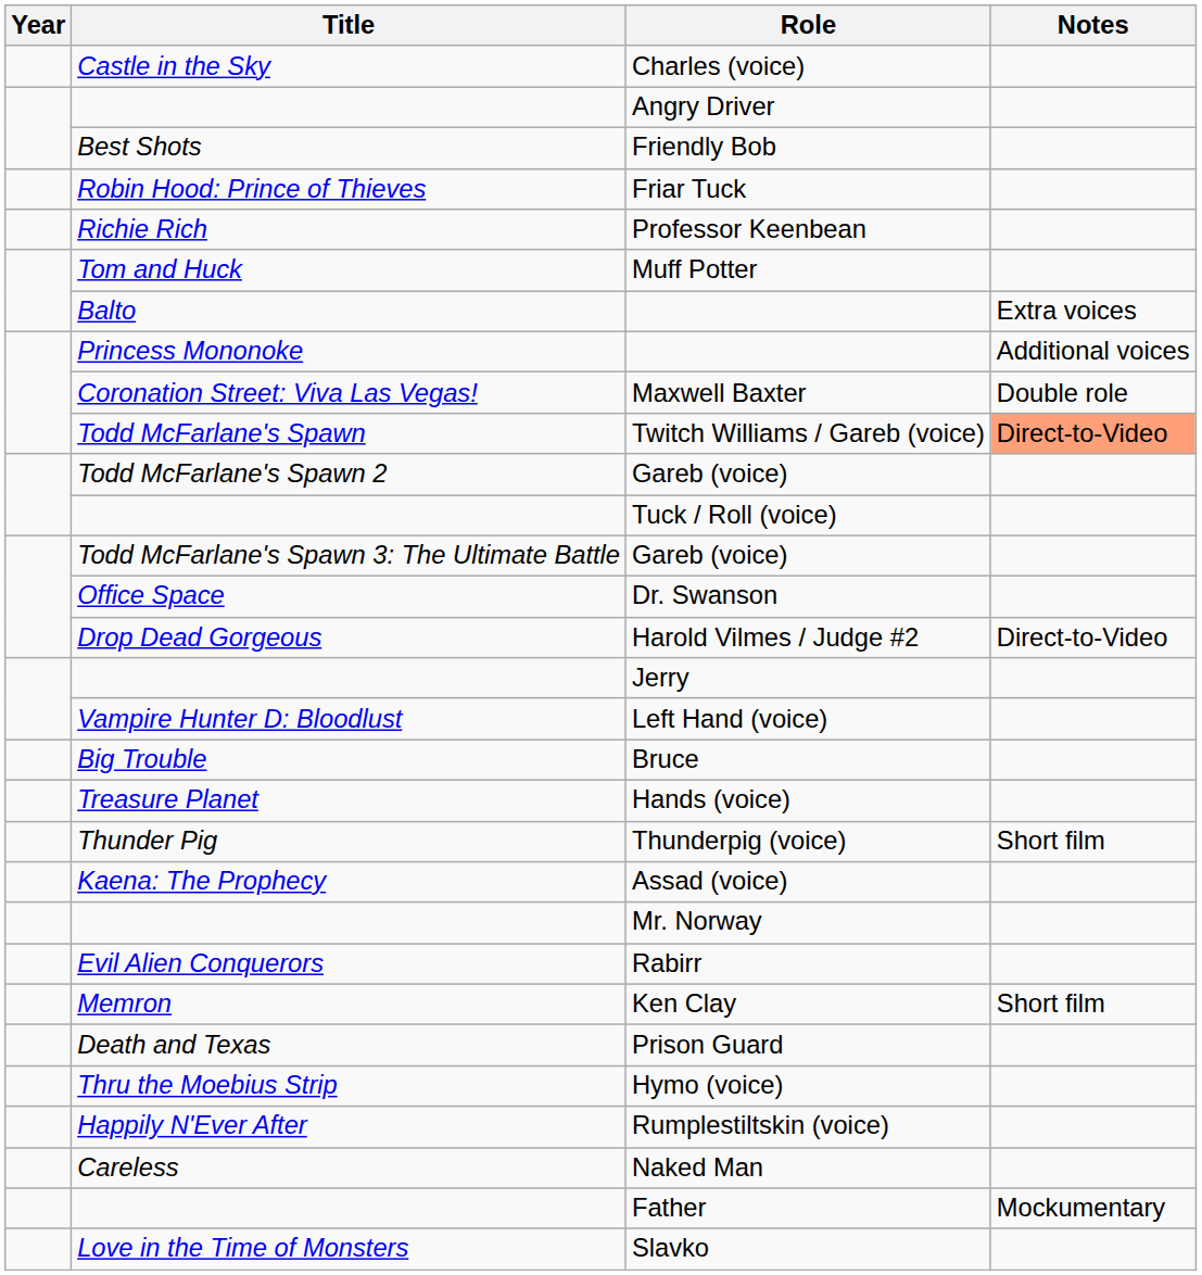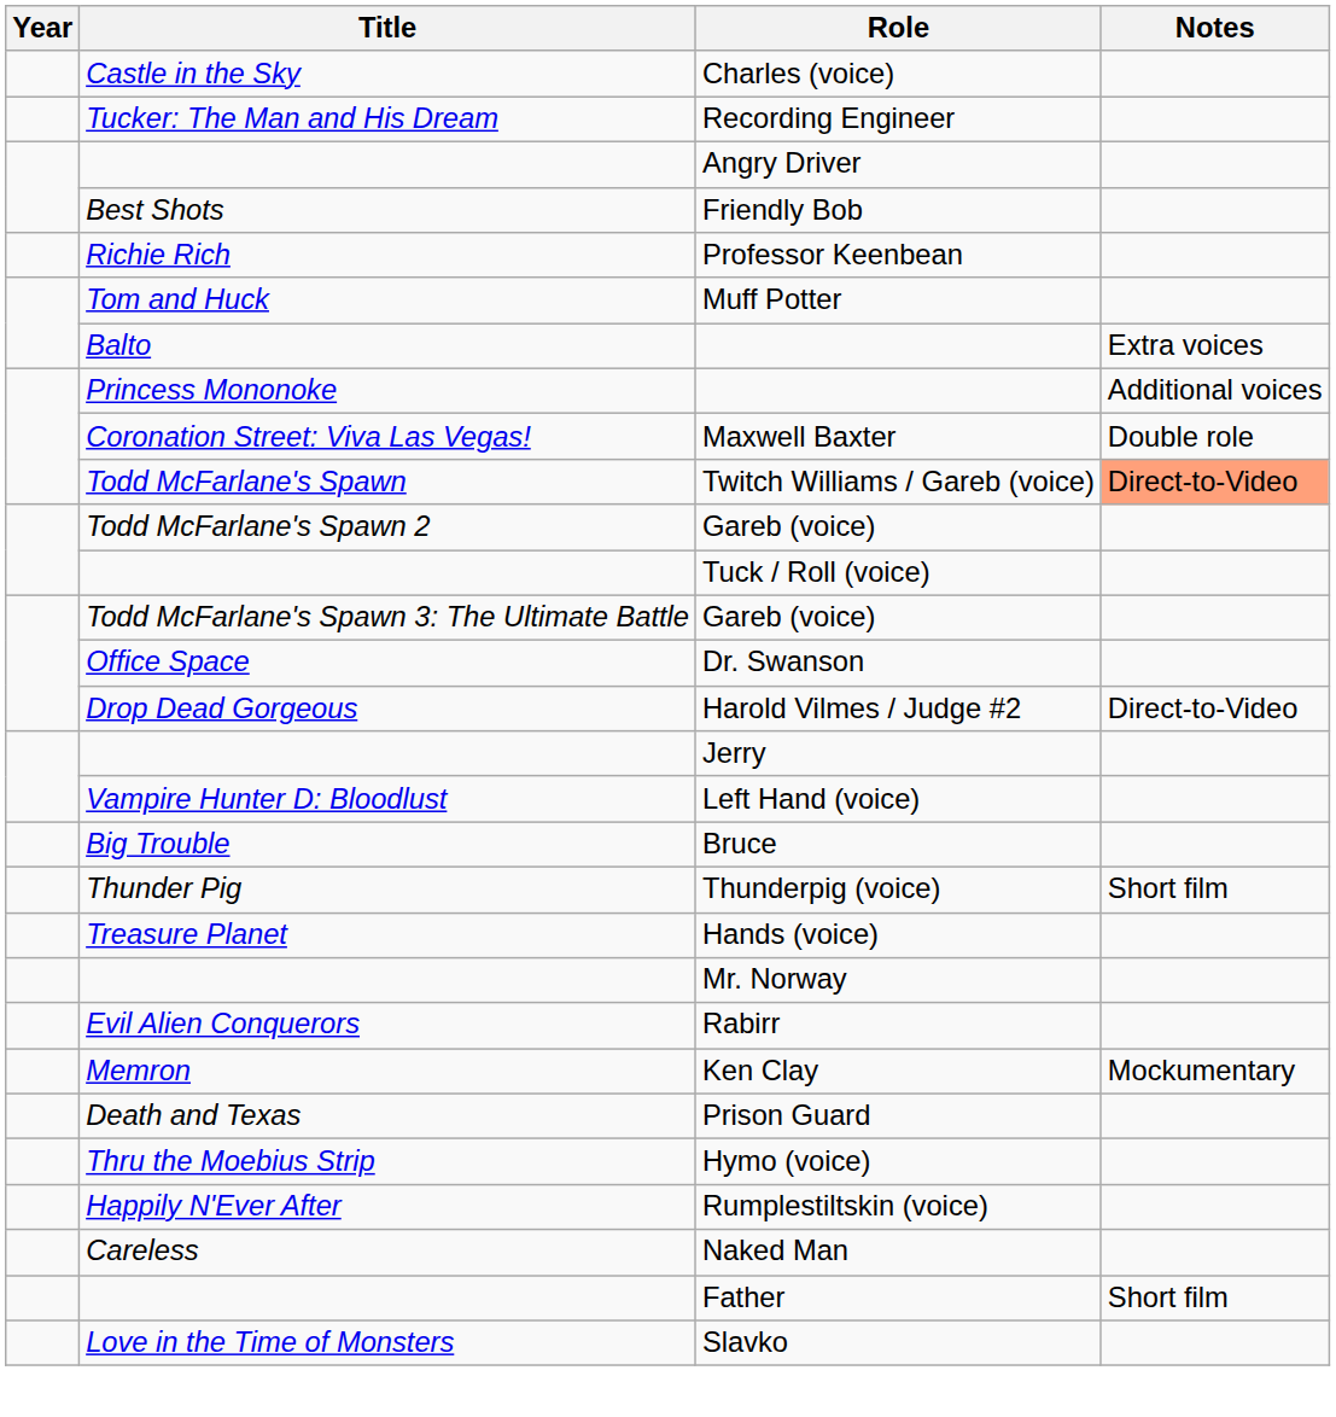 <table class="wikitable sortable plainrowheaders unsortable">
 <tr>
 <th scope=col>Year</th>
 <th scope=col>Title</th>
 <th scope=col>Role</th>
 <th scope=col>Notes</th>
 </tr>
 <tr>
 <td></td>
 <td scope=row><em><a href='#'>Castle in the Sky</a></em></td>
 <td>Charles (voice)</td>
 <td></td>
 </tr>
 <tr>
+<td></td>
+<td scope=row><em><a href='#'>Tucker: The Man and His Dream</a></em></td>
+<td>Recording Engineer</td>
+<td></td>
+</tr>
+<tr>
 <td rowspan=2></td>
 <td scope=row><em></em></td>
 <td>Angry Driver</td>
 <td></td>
 </tr>
 <tr>
 <td scope=row><em>Best Shots</em></td>
 <td>Friendly Bob</td>
-<td></td>
-</tr>
-<tr>
-<td></td>
-<td scope=row><em><a href='#'>Robin Hood: Prince of Thieves</a></em></td>
-<td>Friar Tuck</td>
 <td></td>
 </tr>
 <tr>
 <td></td>
 <td scope=row><em><a href='#'>Richie Rich</a></em></td>
 <td>Professor Keenbean</td>
 <td></td>
 </tr>
 <tr>
 <td rowspan=2></td>
 <td scope=row><em><a href='#'>Tom and Huck</a></em></td>
 <td>Muff Potter</td>
 <td></td>
 </tr>
 <tr>
 <td scope=row><em><a href='#'>Balto</a></em></td>
 <td></td>
 <td>Extra voices</td>
 </tr>
 <tr>
 <td rowspan=3></td>
 <td scope=row><em><a href='#'>Princess Mononoke</a></em></td>
 <td></td>
 <td>Additional voices</td>
 </tr>
 <tr>
 <td scope=row><em><a href='#'>Coronation Street: Viva Las Vegas!</a></em></td>
 <td>Maxwell Baxter</td>
 <td>Double role</td>
 </tr>
 <tr>
 <td scope=row><em><a href='#'>Todd McFarlane's Spawn</a></em></td>
 <td>Twitch Williams / Gareb (voice)</td>
 <td style="background: lightsalmon;">Direct-to-Video</td>
 </tr>
 <tr>
 <td rowspan=2></td>
 <td scope=row><em>Todd McFarlane's Spawn 2</em></td>
 <td>Gareb (voice)</td>
 <td></td>
 </tr>
 <tr>
 <td scope=row><em></em></td>
 <td>Tuck / Roll (voice)</td>
 <td></td>
 </tr>
 <tr>
 <td rowspan=3></td>
 <td scope=row><em>Todd McFarlane's Spawn 3: The Ultimate Battle</em></td>
 <td>Gareb (voice)</td>
 <td></td>
 </tr>
 <tr>
 <td scope=row><em><a href='#'>Office Space</a></em></td>
 <td>Dr. Swanson</td>
 <td></td>
 </tr>
 <tr>
 <td scope=row><em><a href='#'>Drop Dead Gorgeous</a></em></td>
 <td>Harold Vilmes / Judge #2</td>
 <td>Direct-to-Video</td>
 </tr>
 <tr>
 <td rowspan=2></td>
 <td scope=row><em></em></td>
 <td>Jerry</td>
 <td></td>
 </tr>
 <tr>
 <td scope=row><em><a href='#'>Vampire Hunter D: Bloodlust</a></em></td>
 <td>Left Hand (voice)</td>
 <td></td>
 </tr>
 <tr>
 <td></td>
 <td scope=row><em><a href='#'>Big Trouble</a></em></td>
 <td>Bruce</td>
 <td></td>
 </tr>
 <tr>
 <td></td>
-<td scope=row><em><a href='#'>Treasure Planet</a></em></td>
-<td>Hands (voice)</td>
-<td></td>
-</tr>
-<tr>
-<td></td>
 <td scope=row><em>Thunder Pig</em></td>
 <td>Thunderpig (voice)</td>
 <td>Short film</td>
 </tr>
 <tr>
 <td></td>
-<td scope=row><em><a href='#'>Kaena: The Prophecy</a></em></td>
-<td>Assad (voice)</td>
+<td scope=row><em><a href='#'>Treasure Planet</a></em></td>
+<td>Hands (voice)</td>
 <td></td>
 </tr>
 <tr>
 <td></td>
 <td scope=row><em></em></td>
 <td>Mr. Norway</td>
 <td></td>
 </tr>
 <tr>
 <td></td>
 <td scope=row><em><a href='#'>Evil Alien Conquerors</a></em></td>
 <td>Rabirr</td>
 <td></td>
 </tr>
 <tr>
 <td></td>
 <td scope=row><em><a href='#'>Memron</a></em></td>
 <td>Ken Clay</td>
-<td>Short film</td>
+<td>Mockumentary</td>
 </tr>
 <tr>
 <td></td>
 <td scope=row><em>Death and Texas</em></td>
 <td>Prison Guard</td>
 <td></td>
 </tr>
 <tr>
 <td></td>
 <td scope=row><em><a href='#'>Thru the Moebius Strip</a></em></td>
 <td>Hymo (voice)</td>
 <td></td>
 </tr>
 <tr>
 <td></td>
 <td scope=row><em><a href='#'>Happily N'Ever After</a></em></td>
 <td>Rumplestiltskin (voice)</td>
 <td></td>
 </tr>
 <tr>
 <td></td>
 <td scope=row><em>Careless</em></td>
 <td>Naked Man</td>
 <td></td>
 </tr>
 <tr>
 <td></td>
 <td scope=row><em></em></td>
 <td>Father</td>
-<td>Mockumentary</td>
+<td>Short film</td>
 </tr>
 <tr>
 <td></td>
 <td scope=row><em><a href='#'>Love in the Time of Monsters</a></em></td>
 <td>Slavko</td>
 <td></td>
 </tr>
 </table>
